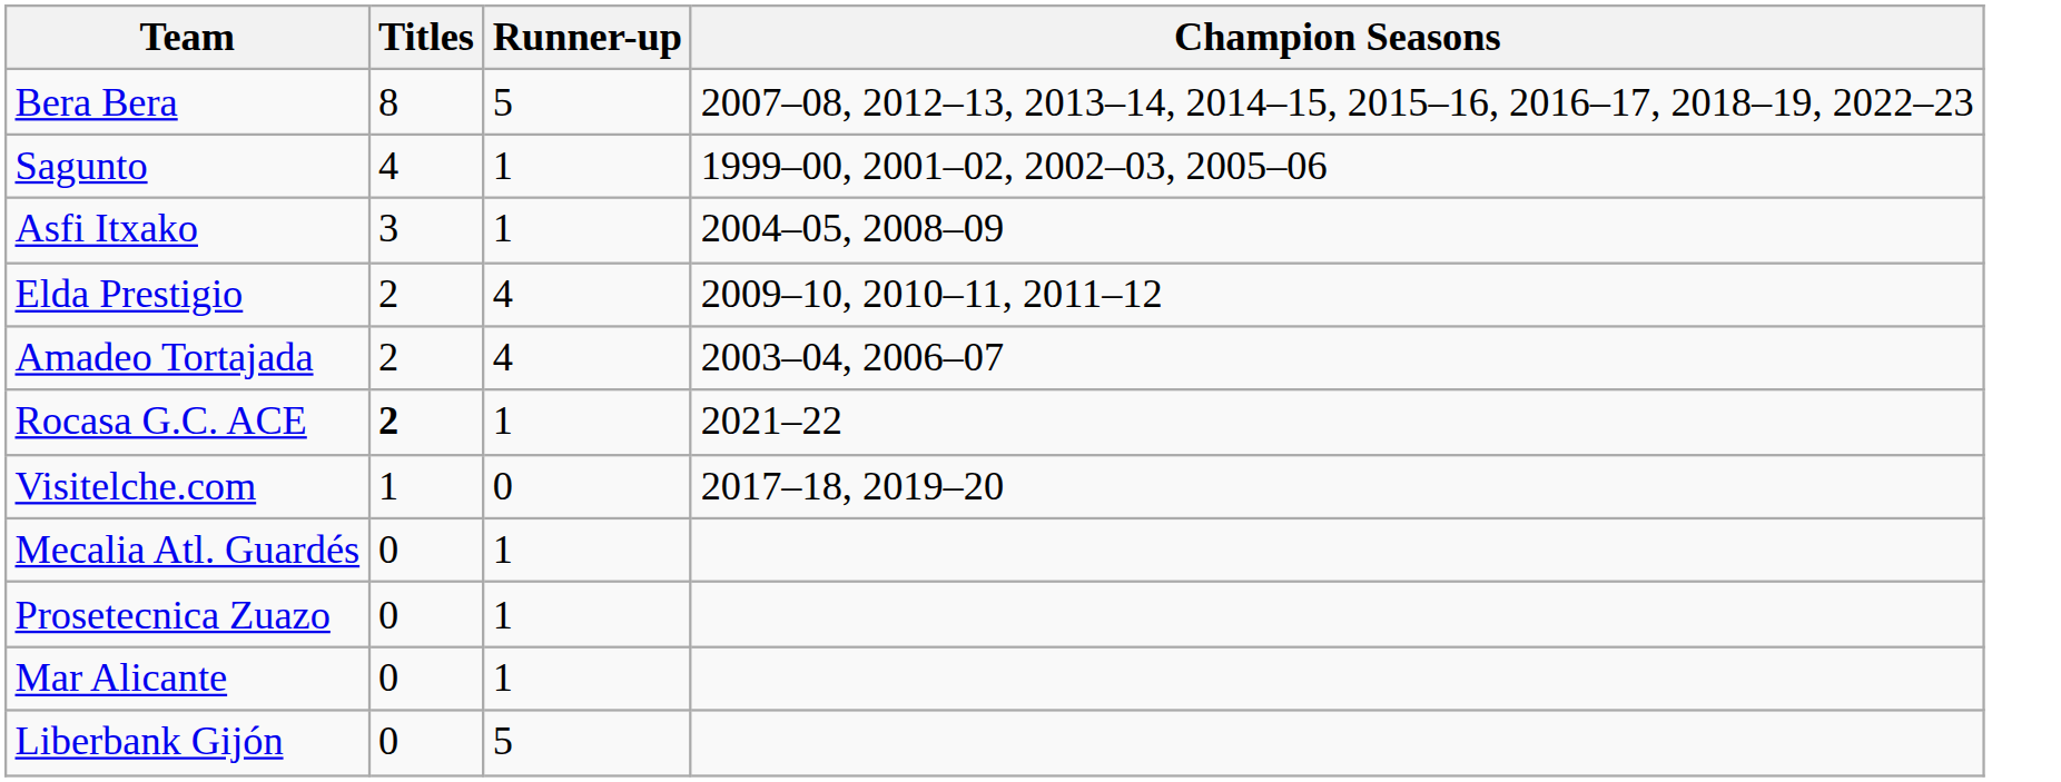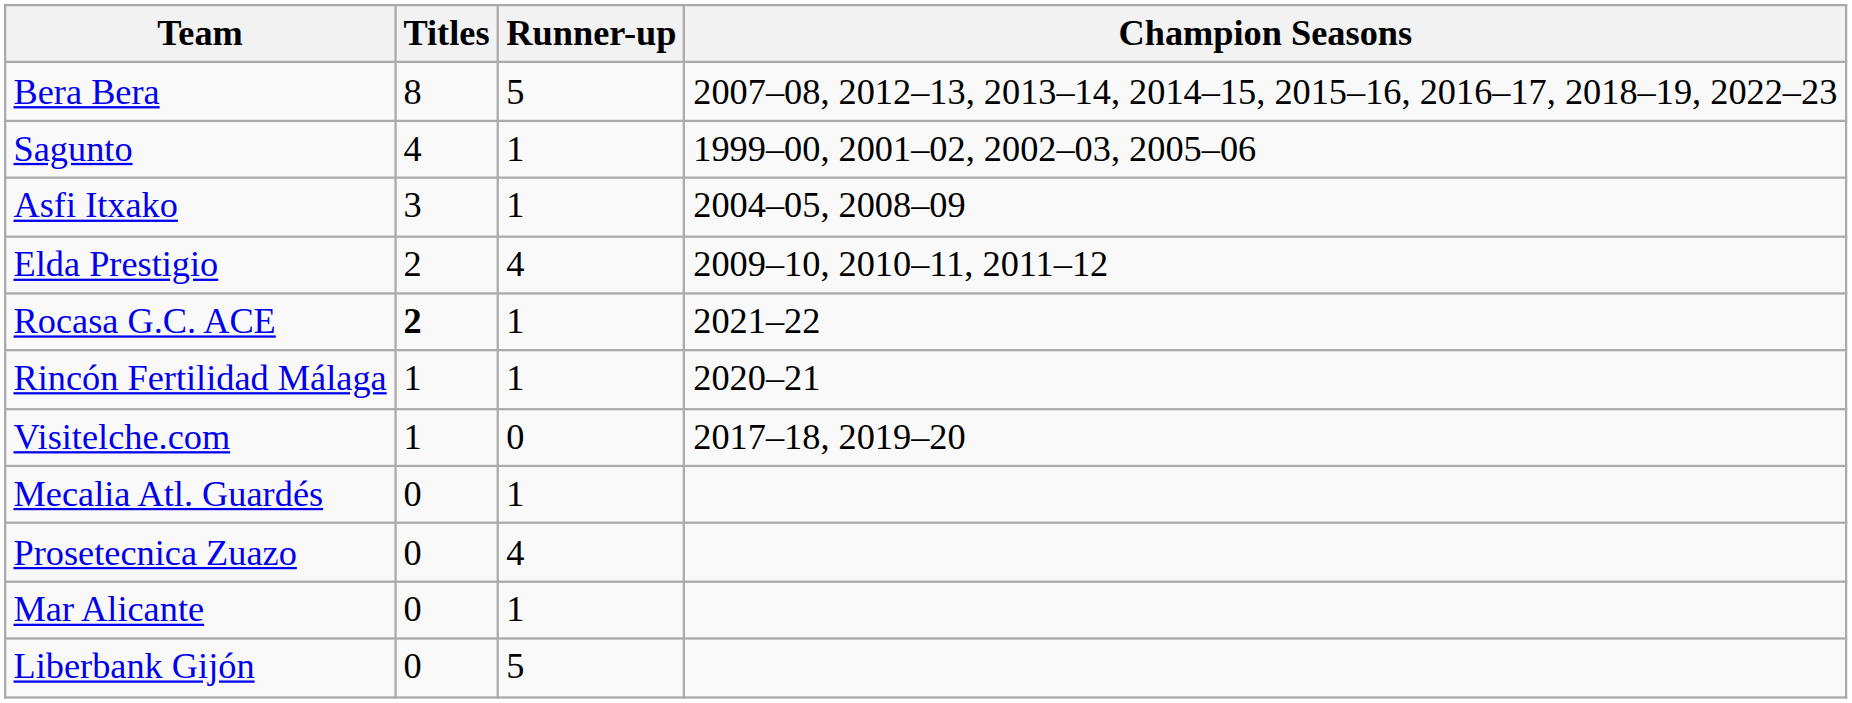 <table class="wikitable">
 <tr>
 <th>Team</th>
 <th>Titles</th>
 <th>Runner-up</th>
 <th>Champion Seasons</th>
 </tr>
 <tr>
 <td><a href='#'>Bera Bera</a></td>
 <td>8</td>
 <td>5</td>
 <td>2007–08, 2012–13, 2013–14, 2014–15, 2015–16, 2016–17, 2018–19, 2022–23</td>
 </tr>
 <tr>
 <td><a href='#'>Sagunto</a></td>
 <td>4</td>
 <td>1</td>
 <td>1999–00, 2001–02, 2002–03, 2005–06</td>
 </tr>
 <tr>
 <td><a href='#'>Asfi Itxako</a></td>
 <td>3</td>
 <td>1</td>
 <td>2004–05, 2008–09</td>
 </tr>
 <tr>
 <td><a href='#'>Elda Prestigio</a></td>
 <td>2</td>
 <td>4</td>
 <td>2009–10, 2010–11, 2011–12</td>
 </tr>
 <tr>
-<td><a href='#'>Amadeo Tortajada</a></td>
-<td>2</td>
-<td>4</td>
-<td>2003–04, 2006–07</td>
-</tr>
-<tr>
 <td><a href='#'>Rocasa G.C. ACE</a></td>
 <td><strong>2</strong></td>
 <td>1</td>
 <td>2021–22</td>
+</tr>
+<tr>
+<td><a href='#'>Rincón Fertilidad Málaga</a></td>
+<td>1</td>
+<td>1</td>
+<td>2020–21</td>
 </tr>
 <tr>
 <td><a href='#'>Visitelche.com</a></td>
 <td>1</td>
 <td>0</td>
 <td>2017–18, 2019–20</td>
 </tr>
 <tr>
 <td><a href='#'>Mecalia Atl. Guardés</a></td>
 <td>0</td>
 <td>1</td>
 <td></td>
 </tr>
 <tr>
 <td><a href='#'>Prosetecnica Zuazo</a></td>
 <td>0</td>
-<td>1</td>
+<td>4</td>
 <td></td>
 </tr>
 <tr>
 <td><a href='#'>Mar Alicante</a></td>
 <td>0</td>
 <td>1</td>
 <td></td>
 </tr>
 <tr>
 <td><a href='#'>Liberbank Gijón</a></td>
 <td>0</td>
 <td>5</td>
 <td></td>
 </tr>
 </table>
